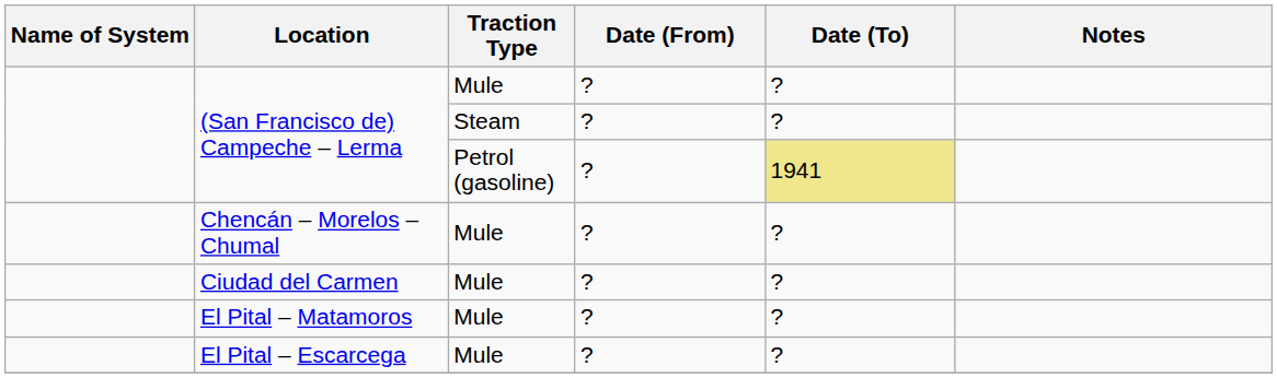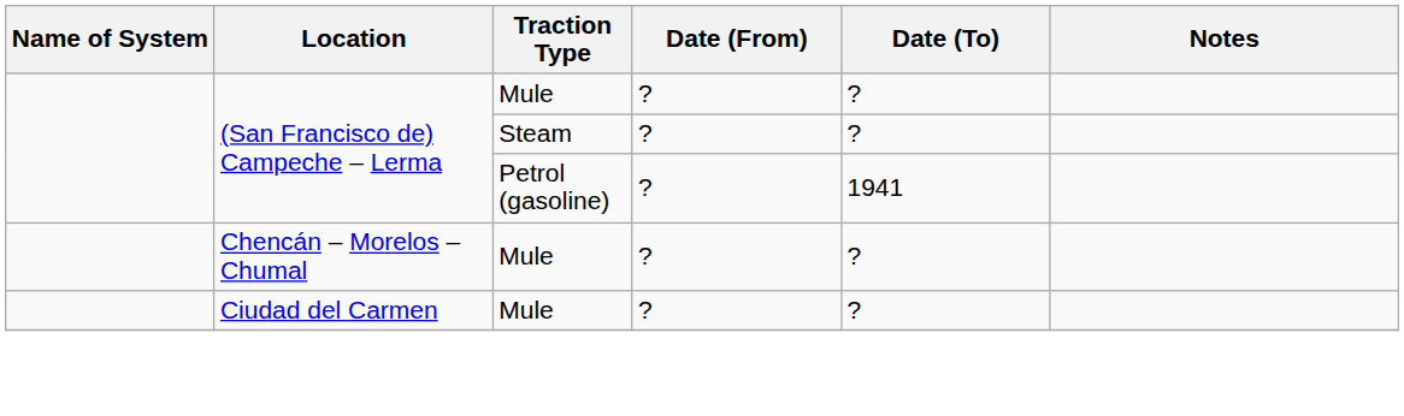 <table class="wikitable" width=100%>
 <tr>
 <th width=15%>Name of System</th>
 <th width=20%>Location</th>
 <th width=10%>Traction<br>Type</th>
 <th width=15%>Date (From)</th>
 <th width=15%>Date (To)</th>
 <th width=25%>Notes</th>
 </tr>
 <tr>
 <td rowspan=3> </td>
 <td rowspan=3><a href='#'>(San Francisco de) Campeche</a> – <a href='#'>Lerma</a></td>
 <td>Mule</td>
 <td>?</td>
 <td>?</td>
 <td></td>
 </tr>
 <tr>
 <td>Steam</td>
 <td>?</td>
 <td>?</td>
 <td></td>
 </tr>
 <tr>
 <td>Petrol (gasoline)</td>
 <td>?</td>
-<td style="background: khaki;">1941</td>
+<td>1941</td>
 <td></td>
 </tr>
 <tr>
 <td> </td>
 <td><a href='#'>Chencán</a> – <a href='#'>Morelos</a> – <a href='#'>Chumal</a></td>
 <td>Mule</td>
 <td>?</td>
 <td>?</td>
 <td> </td>
 </tr>
 <tr>
 <td> </td>
 <td><a href='#'>Ciudad del Carmen</a></td>
 <td>Mule</td>
 <td>?</td>
 <td>?</td>
 <td> </td>
 </tr>
 <tr>
-<td> </td>
-<td><a href='#'>El Pital</a> – <a href='#'>Matamoros</a></td>
-<td>Mule</td>
-<td>?</td>
-<td>?</td>
-<td> </td>
-</tr>
-<tr>
-<td> </td>
-<td><a href='#'>El Pital</a> – <a href='#'>Escarcega</a></td>
-<td>Mule</td>
-<td>?</td>
-<td>?</td>
-<td> </td>
-</tr>
-<tr>
 </tr>
 </table>
